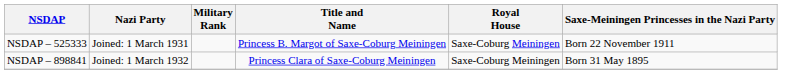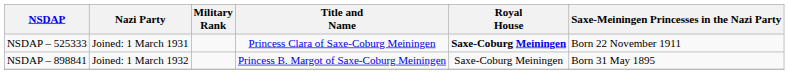 <table class="wikitable">
 <tr>
 <th><a href='#'>NSDAP</a></th>
 <th>Nazi Party</th>
 <th>Military<br>Rank</th>
 <th>Title and<br>Name</th>
 <th>Royal<br>House</th>
 <th>Saxe-Meiningen Princesses in the Nazi Party</th>
 </tr>
 <tr>
 <td>NSDAP – 525333</td>
 <td>Joined: 1 March 1931</td>
 <td></td>
-<td align="center"><a href='#'>Princess B. Margot of Saxe-Coburg Meiningen</a></td>
-<td align="center">Saxe-Coburg <a href='#'>Meiningen</a></td>
+<td align="center"><a href='#'>Princess Clara of Saxe-Coburg Meiningen</a></td>
+<td align="center"><strong>Saxe-Coburg <a href='#'>Meiningen</a></strong></td>
 <td>Born 22 November 1911</td>
 </tr>
 <tr>
 <td>NSDAP – 898841</td>
 <td>Joined: 1 March 1932</td>
 <td></td>
-<td align="center"><a href='#'>Princess Clara of Saxe-Coburg Meiningen</a></td>
+<td align="center"><a href='#'>Princess B. Margot of Saxe-Coburg Meiningen</a></td>
 <td align="center"> Saxe-Coburg Meiningen</td>
 <td>Born 31 May 1895</td>
 </tr>
 <tr>
 </tr>
 </table>
